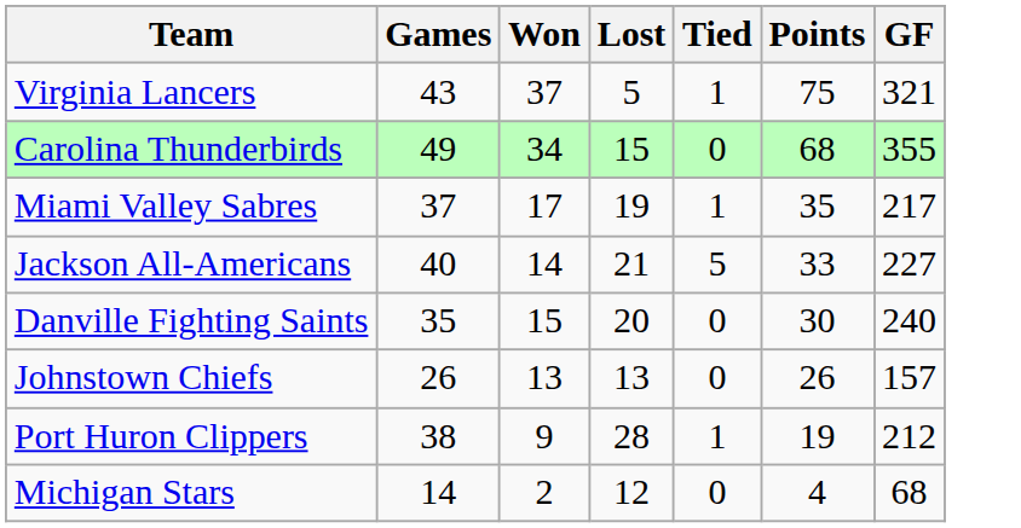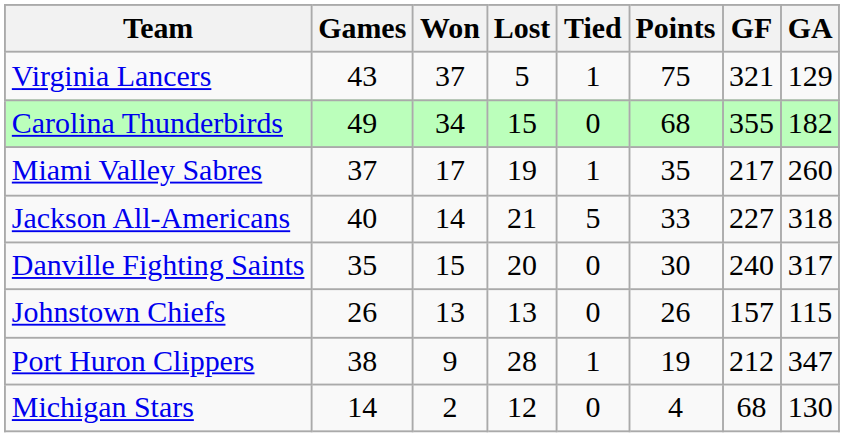 <table class="wikitable" style="text-align:center">
 <tr>
 <th>Team</th>
 <th>Games</th>
 <th>Won</th>
 <th>Lost</th>
 <th>Tied</th>
 <th>Points</th>
 <th>GF</th>
+<th>GA</th>
 </tr>
 <tr>
 <td align="left"><a href='#'>Virginia Lancers</a></td>
 <td>43</td>
 <td>37</td>
 <td>5</td>
 <td>1</td>
 <td>75</td>
 <td>321</td>
+<td>129</td>
 </tr>
 <tr bgcolor=#bbffbb>
 <td align="left"><a href='#'>Carolina Thunderbirds</a></td>
 <td>49</td>
 <td>34</td>
 <td>15</td>
 <td>0</td>
 <td>68</td>
 <td>355</td>
+<td>182</td>
 </tr>
 <tr>
 <td align="left"><a href='#'>Miami Valley Sabres</a></td>
 <td>37</td>
 <td>17</td>
 <td>19</td>
 <td>1</td>
 <td>35</td>
 <td>217</td>
+<td>260</td>
 </tr>
 <tr>
 <td align="left"><a href='#'>Jackson All-Americans</a></td>
 <td>40</td>
 <td>14</td>
 <td>21</td>
 <td>5</td>
 <td>33</td>
 <td>227</td>
+<td>318</td>
 </tr>
 <tr>
 <td align="left"><a href='#'>Danville Fighting Saints</a></td>
 <td>35</td>
 <td>15</td>
 <td>20</td>
 <td>0</td>
 <td>30</td>
 <td>240</td>
+<td>317</td>
 </tr>
 <tr>
 <td align="left"><a href='#'>Johnstown Chiefs</a></td>
 <td>26</td>
 <td>13</td>
 <td>13</td>
 <td>0</td>
 <td>26</td>
 <td>157</td>
+<td>115</td>
 </tr>
 <tr>
 <td align="left"><a href='#'>Port Huron Clippers</a></td>
 <td>38</td>
 <td>9</td>
 <td>28</td>
 <td>1</td>
 <td>19</td>
 <td>212</td>
+<td>347</td>
 </tr>
 <tr>
 <td align="left"><a href='#'>Michigan Stars</a></td>
 <td>14</td>
 <td>2</td>
 <td>12</td>
 <td>0</td>
 <td>4</td>
 <td>68</td>
+<td>130</td>
 </tr>
 </table>
